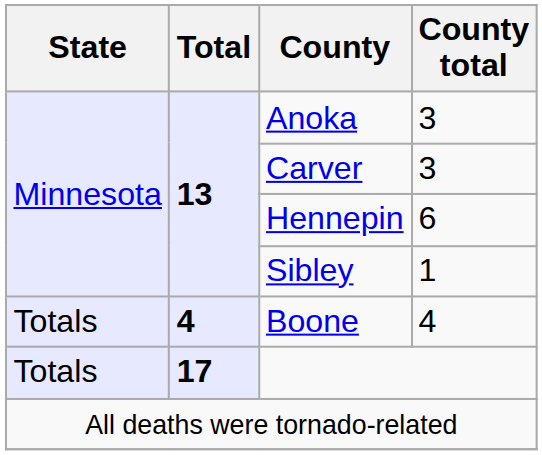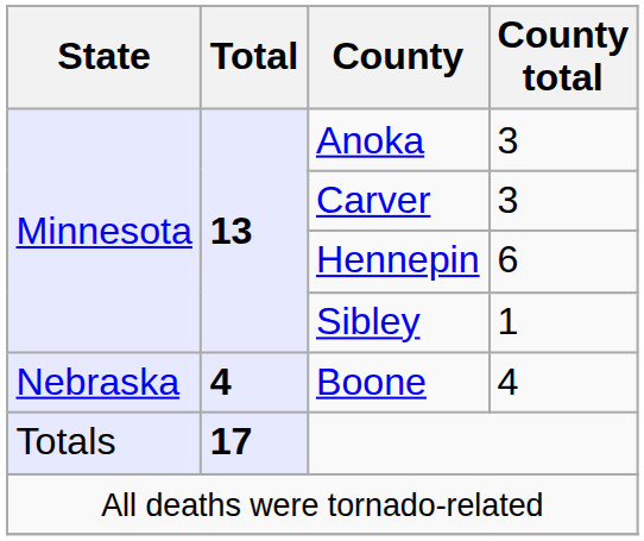 <table class="wikitable" style="margin:0 0 0.5em 1em;float:right;">
 <tr>
 <th><strong>State</strong></th>
 <th><strong>Total</strong></th>
 <th><strong>County</strong></th>
 <th><strong>County<br>total</strong></th>
 </tr>
 <tr>
 <td rowspan=4 bgcolor="#e6e9ff"><a href='#'>Minnesota</a></td>
 <td rowspan=4 bgcolor="#e6e9ff"><strong>13</strong></td>
 <td><a href='#'>Anoka</a></td>
 <td>3</td>
 </tr>
 <tr>
 <td><a href='#'>Carver</a></td>
 <td>3</td>
 </tr>
 <tr>
 <td><a href='#'>Hennepin</a></td>
 <td>6</td>
 </tr>
 <tr>
 <td><a href='#'>Sibley</a></td>
 <td>1</td>
 </tr>
 <tr>
-<td bgcolor="#e6e9ff">Totals</td>
+<td rowspan=1 bgcolor="#e6e9ff"><a href='#'>Nebraska</a></td>
 <td rowspan=1 bgcolor="#e6e9ff"><strong>4</strong></td>
 <td><a href='#'>Boone</a></td>
 <td>4</td>
 </tr>
 <tr>
 <td bgcolor="#e6e9ff">Totals</td>
 <td bgcolor="#e6e9ff"><strong>17</strong></td>
 <td colspan=2></td>
 </tr>
 <tr>
 <td colspan=4 align=center><small>All deaths were tornado-related</small></td>
 </tr>
 <tr>
 </tr>
 </table>
